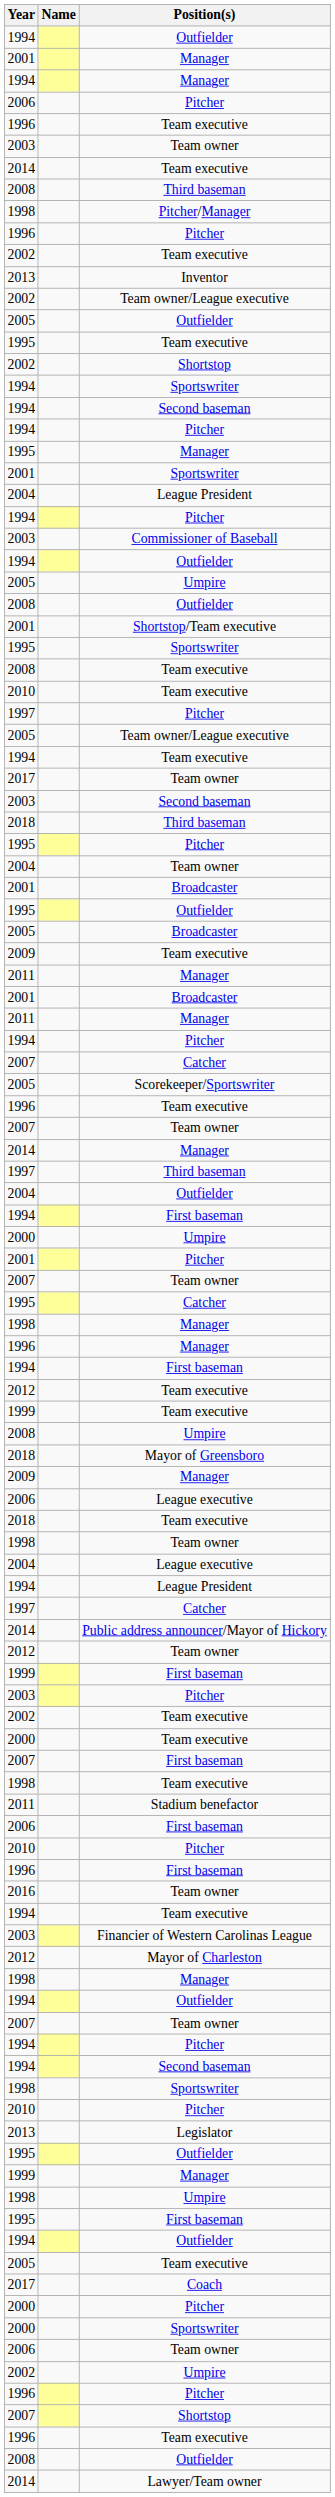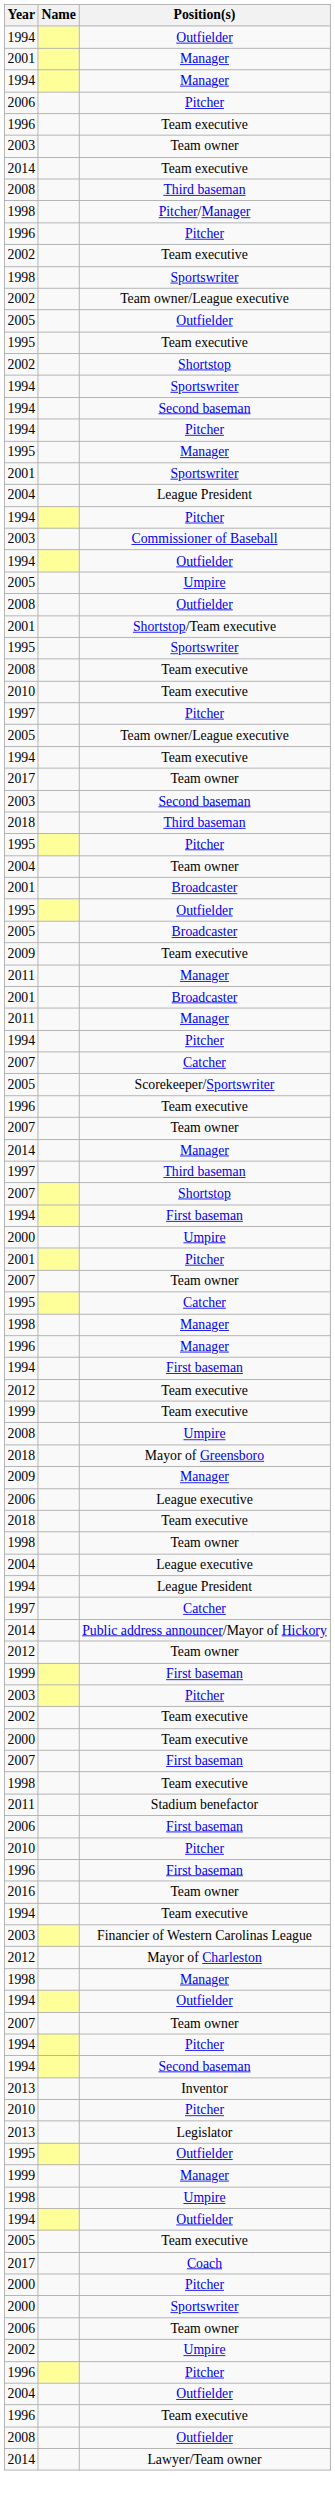 <table class="wikitable sortable" style="text-align:center">
 <tr>
 <th>Year</th>
 <th>Name</th>
 <th>Position(s)</th>
 </tr>
 <tr>
 <td align="center">1994</td>
 <td bgcolor="#FFFF99"></td>
 <td><a href='#'>Outfielder</a></td>
 </tr>
 <tr>
 <td align="center">2001</td>
 <td bgcolor="#FFFF99"></td>
 <td><a href='#'>Manager</a></td>
 </tr>
 <tr>
 <td align="center">1994</td>
 <td bgcolor="#FFFF99"></td>
 <td><a href='#'>Manager</a></td>
 </tr>
 <tr>
 <td align="center">2006</td>
 <td></td>
 <td><a href='#'>Pitcher</a></td>
 </tr>
 <tr>
 <td align="center">1996</td>
 <td></td>
 <td>Team executive</td>
 </tr>
 <tr>
 <td align="center">2003</td>
 <td></td>
 <td>Team owner</td>
 </tr>
 <tr>
 <td align="center">2014</td>
 <td></td>
 <td>Team executive</td>
 </tr>
 <tr>
 <td align="center">2008</td>
 <td></td>
 <td><a href='#'>Third baseman</a></td>
 </tr>
 <tr>
 <td align="center">1998</td>
 <td></td>
 <td><a href='#'>Pitcher</a>/<a href='#'>Manager</a></td>
 </tr>
 <tr>
 <td align="center">1996</td>
 <td></td>
 <td><a href='#'>Pitcher</a></td>
 </tr>
 <tr>
 <td align="center">2002</td>
 <td></td>
 <td>Team executive</td>
 </tr>
 <tr>
-<td align="center">2013</td>
+<td align="center">1998</td>
 <td></td>
-<td>Inventor</td>
+<td><a href='#'>Sportswriter</a></td>
 </tr>
 <tr>
 <td align="center">2002</td>
 <td></td>
 <td>Team owner/League executive</td>
 </tr>
 <tr>
 <td align="center">2005</td>
 <td></td>
 <td><a href='#'>Outfielder</a></td>
 </tr>
 <tr>
 <td align="center">1995</td>
 <td></td>
 <td>Team executive</td>
 </tr>
 <tr>
 <td align="center">2002</td>
 <td></td>
 <td><a href='#'>Shortstop</a></td>
 </tr>
 <tr>
 <td align="center">1994</td>
 <td></td>
 <td><a href='#'>Sportswriter</a></td>
 </tr>
 <tr>
 <td align="center">1994</td>
 <td></td>
 <td><a href='#'>Second baseman</a></td>
 </tr>
 <tr>
 <td align="center">1994</td>
 <td></td>
 <td><a href='#'>Pitcher</a></td>
 </tr>
 <tr>
 <td align="center">1995</td>
 <td></td>
 <td><a href='#'>Manager</a></td>
 </tr>
 <tr>
 <td align="center">2001</td>
 <td></td>
 <td><a href='#'>Sportswriter</a></td>
 </tr>
 <tr>
 <td align="center">2004</td>
 <td></td>
 <td>League President</td>
 </tr>
 <tr>
 <td align="center">1994</td>
 <td bgcolor="#FFFF99"></td>
 <td><a href='#'>Pitcher</a></td>
 </tr>
 <tr>
 <td align="center">2003</td>
 <td></td>
 <td><a href='#'>Commissioner of Baseball</a></td>
 </tr>
 <tr>
 <td align="center">1994</td>
 <td bgcolor="#FFFF99"></td>
 <td><a href='#'>Outfielder</a></td>
 </tr>
 <tr>
 <td align="center">2005</td>
 <td></td>
 <td><a href='#'>Umpire</a></td>
 </tr>
 <tr>
 <td align="center">2008</td>
 <td></td>
 <td><a href='#'>Outfielder</a></td>
 </tr>
 <tr>
 <td align="center">2001</td>
 <td></td>
 <td><a href='#'>Shortstop</a>/Team executive</td>
 </tr>
 <tr>
 <td align="center">1995</td>
 <td></td>
 <td><a href='#'>Sportswriter</a></td>
 </tr>
 <tr>
 <td align="center">2008</td>
 <td></td>
 <td>Team executive</td>
 </tr>
 <tr>
 <td align="center">2010</td>
 <td></td>
 <td>Team executive</td>
 </tr>
 <tr>
 <td align="center">1997</td>
 <td></td>
 <td><a href='#'>Pitcher</a></td>
 </tr>
 <tr>
 <td align="center">2005</td>
 <td></td>
 <td>Team owner/League executive</td>
 </tr>
 <tr>
 <td align="center">1994</td>
 <td></td>
 <td>Team executive</td>
 </tr>
 <tr>
 <td align="center">2017</td>
 <td></td>
 <td>Team owner</td>
 </tr>
 <tr>
 <td align="center">2003</td>
 <td></td>
 <td><a href='#'>Second baseman</a></td>
 </tr>
 <tr>
 <td align="center">2018</td>
 <td></td>
 <td><a href='#'>Third baseman</a></td>
 </tr>
 <tr>
 <td align="center">1995</td>
 <td bgcolor="#FFFF99"></td>
 <td><a href='#'>Pitcher</a></td>
 </tr>
 <tr>
 <td align="center">2004</td>
 <td></td>
 <td>Team owner</td>
 </tr>
 <tr>
 <td align="center">2001</td>
 <td></td>
 <td><a href='#'>Broadcaster</a></td>
 </tr>
 <tr>
 <td align="center">1995</td>
 <td bgcolor="#FFFF99"></td>
 <td><a href='#'>Outfielder</a></td>
 </tr>
 <tr>
 <td align="center">2005</td>
 <td></td>
 <td><a href='#'>Broadcaster</a></td>
 </tr>
 <tr>
 <td align="center">2009</td>
 <td></td>
 <td>Team executive</td>
 </tr>
 <tr>
 <td align="center">2011</td>
 <td></td>
 <td><a href='#'>Manager</a></td>
 </tr>
 <tr>
 <td align="center">2001</td>
 <td></td>
 <td><a href='#'>Broadcaster</a></td>
 </tr>
 <tr>
 <td align="center">2011</td>
 <td></td>
 <td><a href='#'>Manager</a></td>
 </tr>
 <tr>
 <td align="center">1994</td>
 <td></td>
 <td><a href='#'>Pitcher</a></td>
 </tr>
 <tr>
 <td align="center">2007</td>
 <td></td>
 <td><a href='#'>Catcher</a></td>
 </tr>
 <tr>
 <td align="center">2005</td>
 <td></td>
 <td>Scorekeeper/<a href='#'>Sportswriter</a></td>
 </tr>
 <tr>
 <td align="center">1996</td>
 <td></td>
 <td>Team executive</td>
 </tr>
 <tr>
 <td align="center">2007</td>
 <td></td>
 <td>Team owner</td>
 </tr>
 <tr>
 <td align="center">2014</td>
 <td></td>
 <td><a href='#'>Manager</a></td>
 </tr>
 <tr>
 <td align="center">1997</td>
 <td></td>
 <td><a href='#'>Third baseman</a></td>
 </tr>
 <tr>
-<td align="center">2004</td>
-<td></td>
-<td><a href='#'>Outfielder</a></td>
+<td align="center">2007</td>
+<td bgcolor="#FFFF99"></td>
+<td><a href='#'>Shortstop</a></td>
 </tr>
 <tr>
 <td align="center">1994</td>
 <td bgcolor="#FFFF99"></td>
 <td><a href='#'>First baseman</a></td>
 </tr>
 <tr>
 <td align="center">2000</td>
 <td></td>
 <td><a href='#'>Umpire</a></td>
 </tr>
 <tr>
 <td align="center">2001</td>
 <td bgcolor="#FFFF99"></td>
 <td><a href='#'>Pitcher</a></td>
 </tr>
 <tr>
 <td align="center">2007</td>
 <td></td>
 <td>Team owner</td>
 </tr>
 <tr>
 <td align="center">1995</td>
 <td bgcolor="#FFFF99"></td>
 <td><a href='#'>Catcher</a></td>
 </tr>
 <tr>
 <td align="center">1998</td>
 <td></td>
 <td><a href='#'>Manager</a></td>
 </tr>
 <tr>
 <td align="center">1996</td>
 <td></td>
 <td><a href='#'>Manager</a></td>
 </tr>
 <tr>
 <td align="center">1994</td>
 <td></td>
 <td><a href='#'>First baseman</a></td>
 </tr>
 <tr>
 <td align="center">2012</td>
 <td></td>
 <td>Team executive</td>
 </tr>
 <tr>
 <td align="center">1999</td>
 <td></td>
 <td>Team executive</td>
 </tr>
 <tr>
 <td align="center">2008</td>
 <td></td>
 <td><a href='#'>Umpire</a></td>
 </tr>
 <tr>
 <td align="center">2018</td>
 <td></td>
 <td>Mayor of <a href='#'>Greensboro</a></td>
 </tr>
 <tr>
 <td align="center">2009</td>
 <td></td>
 <td><a href='#'>Manager</a></td>
 </tr>
 <tr>
 <td align="center">2006</td>
 <td></td>
 <td>League executive</td>
 </tr>
 <tr>
 <td align="center">2018</td>
 <td></td>
 <td>Team executive</td>
 </tr>
 <tr>
 <td align="center">1998</td>
 <td></td>
 <td>Team owner</td>
 </tr>
 <tr>
 <td align="center">2004</td>
 <td></td>
 <td>League executive</td>
 </tr>
 <tr>
 <td align="center">1994</td>
 <td></td>
 <td>League President</td>
 </tr>
 <tr>
 <td align="center">1997</td>
 <td></td>
 <td><a href='#'>Catcher</a></td>
 </tr>
 <tr>
 <td align="center">2014</td>
 <td></td>
 <td><a href='#'>Public address announcer</a>/Mayor of <a href='#'>Hickory</a></td>
 </tr>
 <tr>
 <td align="center">2012</td>
 <td></td>
 <td>Team owner</td>
 </tr>
 <tr>
 <td align="center">1999</td>
 <td bgcolor="#FFFF99"></td>
 <td><a href='#'>First baseman</a></td>
 </tr>
 <tr>
 <td align="center">2003</td>
 <td bgcolor="#FFFF99"></td>
 <td><a href='#'>Pitcher</a></td>
 </tr>
 <tr>
 <td align="center">2002</td>
 <td></td>
 <td>Team executive</td>
 </tr>
 <tr>
 <td align="center">2000</td>
 <td></td>
 <td>Team executive</td>
 </tr>
 <tr>
 <td align="center">2007</td>
 <td></td>
 <td><a href='#'>First baseman</a></td>
 </tr>
 <tr>
 <td align="center">1998</td>
 <td></td>
 <td>Team executive</td>
 </tr>
 <tr>
 <td align="center">2011</td>
 <td></td>
 <td>Stadium benefactor</td>
 </tr>
 <tr>
 <td align="center">2006</td>
 <td></td>
 <td><a href='#'>First baseman</a></td>
 </tr>
 <tr>
 <td align="center">2010</td>
 <td></td>
 <td><a href='#'>Pitcher</a></td>
 </tr>
 <tr>
 <td align="center">1996</td>
 <td></td>
 <td><a href='#'>First baseman</a></td>
 </tr>
 <tr>
 <td align="center">2016</td>
 <td></td>
 <td>Team owner</td>
 </tr>
 <tr>
 <td align="center">1994</td>
 <td></td>
 <td>Team executive</td>
 </tr>
 <tr>
 <td align="center">2003</td>
 <td bgcolor="#FFFF99"></td>
 <td>Financier of Western Carolinas League</td>
 </tr>
 <tr>
 <td align="center">2012</td>
 <td></td>
 <td>Mayor of <a href='#'>Charleston</a></td>
 </tr>
 <tr>
 <td align="center">1998</td>
 <td></td>
 <td><a href='#'>Manager</a></td>
 </tr>
 <tr>
 <td align="center">1994</td>
 <td bgcolor="#FFFF99"></td>
 <td><a href='#'>Outfielder</a></td>
 </tr>
 <tr>
 <td align="center">2007</td>
 <td></td>
 <td>Team owner</td>
 </tr>
 <tr>
 <td align="center">1994</td>
 <td bgcolor="#FFFF99"></td>
 <td><a href='#'>Pitcher</a></td>
 </tr>
 <tr>
 <td align="center">1994</td>
 <td bgcolor="#FFFF99"></td>
 <td><a href='#'>Second baseman</a></td>
 </tr>
 <tr>
-<td align="center">1998</td>
+<td align="center">2013</td>
 <td></td>
-<td><a href='#'>Sportswriter</a></td>
+<td>Inventor</td>
 </tr>
 <tr>
 <td align="center">2010</td>
 <td></td>
 <td><a href='#'>Pitcher</a></td>
 </tr>
 <tr>
 <td align="center">2013</td>
 <td></td>
 <td>Legislator</td>
 </tr>
 <tr>
 <td align="center">1995</td>
 <td bgcolor="#FFFF99"></td>
 <td><a href='#'>Outfielder</a></td>
 </tr>
 <tr>
 <td align="center">1999</td>
 <td></td>
 <td><a href='#'>Manager</a></td>
 </tr>
 <tr>
 <td align="center">1998</td>
 <td></td>
 <td><a href='#'>Umpire</a></td>
-</tr>
-<tr>
-<td align="center">1995</td>
-<td></td>
-<td><a href='#'>First baseman</a></td>
 </tr>
 <tr>
 <td align="center">1994</td>
 <td bgcolor="#FFFF99"></td>
 <td><a href='#'>Outfielder</a></td>
 </tr>
 <tr>
 <td align="center">2005</td>
 <td></td>
 <td>Team executive</td>
 </tr>
 <tr>
 <td align="center">2017</td>
 <td></td>
 <td><a href='#'>Coach</a></td>
 </tr>
 <tr>
 <td align="center">2000</td>
 <td></td>
 <td><a href='#'>Pitcher</a></td>
 </tr>
 <tr>
 <td align="center">2000</td>
 <td></td>
 <td><a href='#'>Sportswriter</a></td>
 </tr>
 <tr>
 <td align="center">2006</td>
 <td></td>
 <td>Team owner</td>
 </tr>
 <tr>
 <td align="center">2002</td>
 <td></td>
 <td><a href='#'>Umpire</a></td>
 </tr>
 <tr>
 <td align="center">1996</td>
 <td bgcolor="#FFFF99"></td>
 <td><a href='#'>Pitcher</a></td>
 </tr>
 <tr>
-<td align="center">2007</td>
-<td bgcolor="#FFFF99"></td>
-<td><a href='#'>Shortstop</a></td>
+<td align="center">2004</td>
+<td></td>
+<td><a href='#'>Outfielder</a></td>
 </tr>
 <tr>
 <td align="center">1996</td>
 <td></td>
 <td>Team executive</td>
 </tr>
 <tr>
 <td align="center">2008</td>
 <td></td>
 <td><a href='#'>Outfielder</a></td>
 </tr>
 <tr>
 <td align="center">2014</td>
 <td></td>
 <td>Lawyer/Team owner</td>
 </tr>
 </table>
